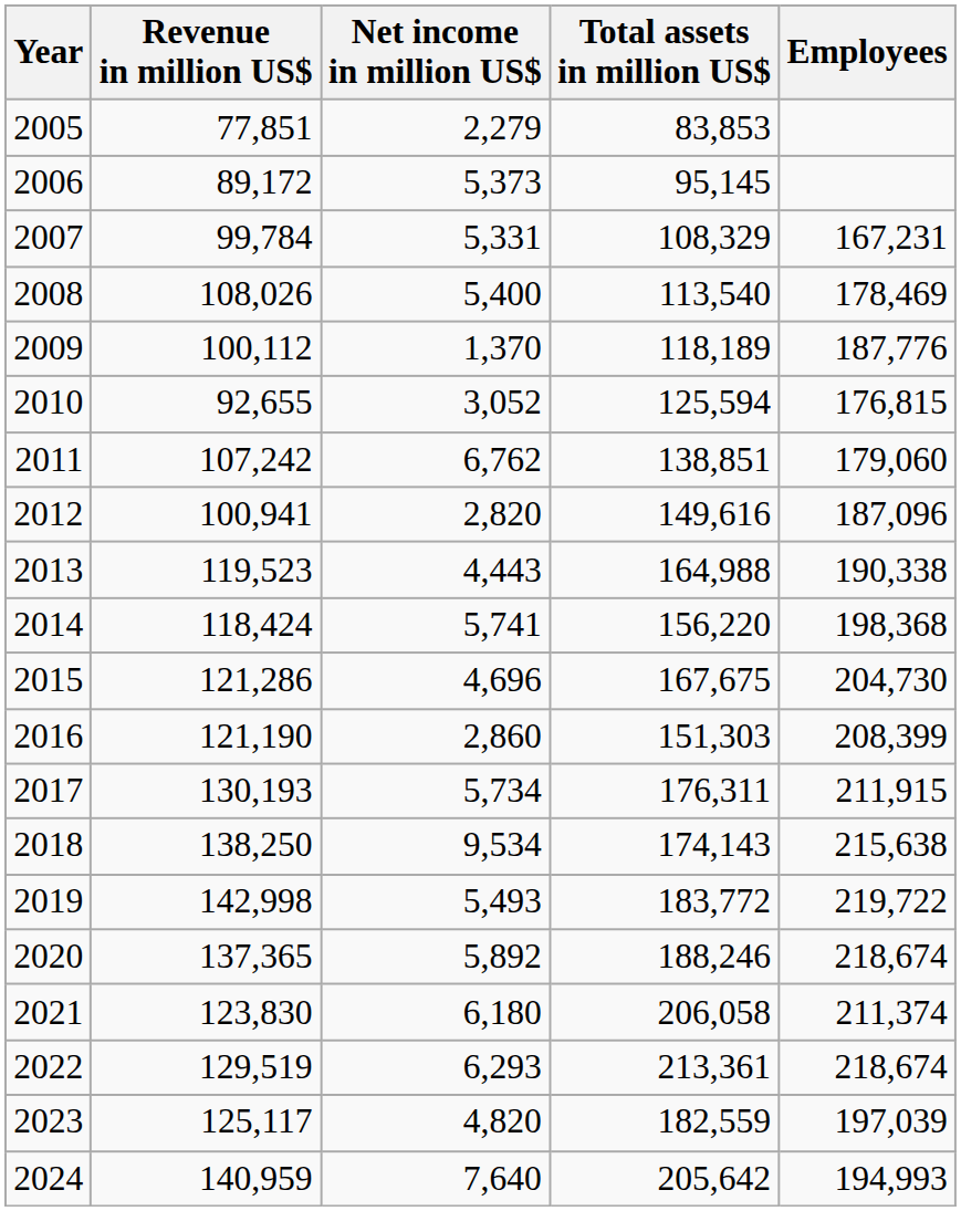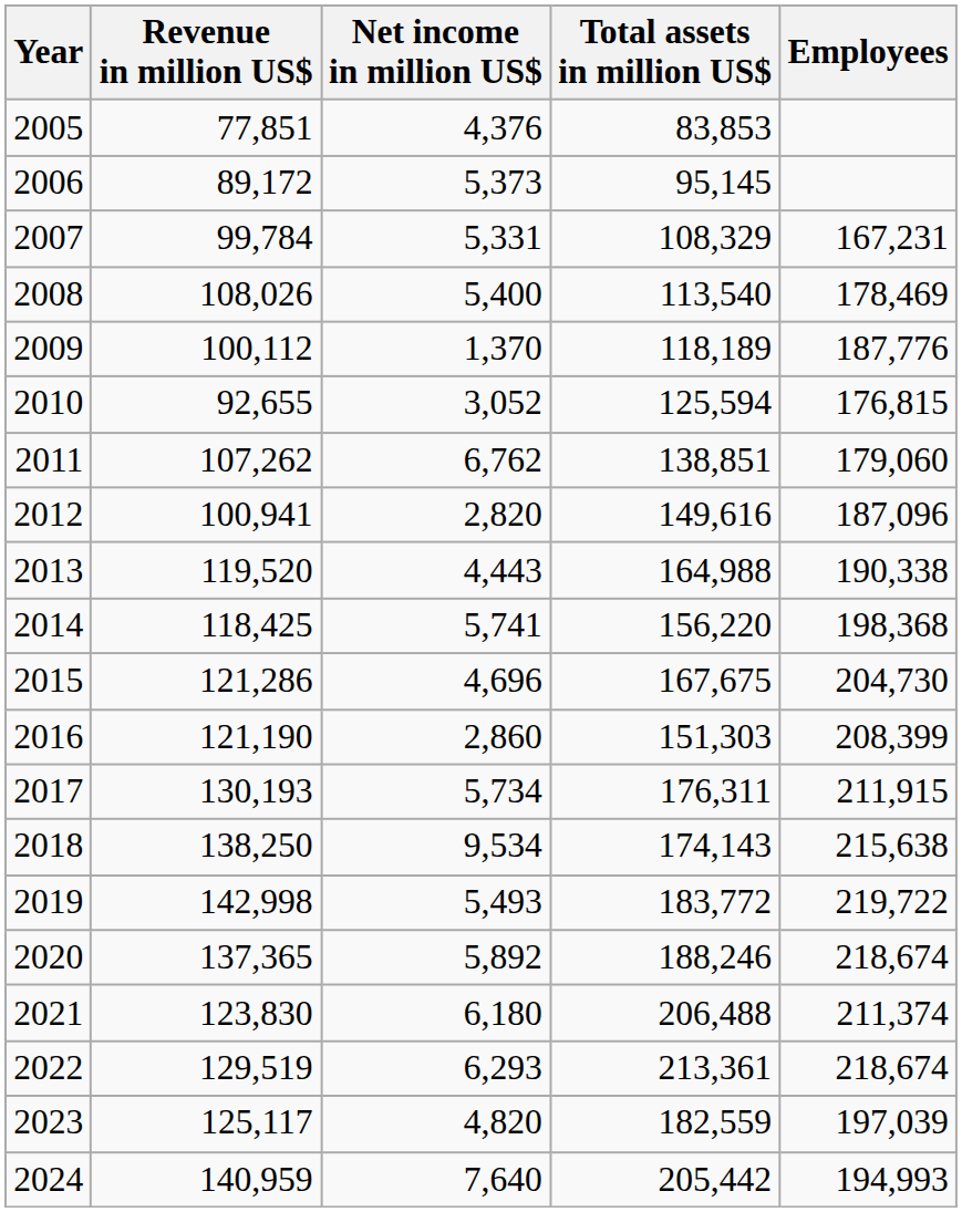 <table class="wikitable float-left" style="text-align: right;">
 <tr>
 <th>Year</th>
 <th>Revenue<br>in million US$</th>
 <th>Net income<br>in million US$</th>
 <th>Total assets<br>in million US$</th>
 <th>Employees</th>
 </tr>
 <tr>
 <td>2005</td>
 <td>77,851</td>
-<td>2,279</td>
+<td>4,376</td>
 <td>83,853</td>
 <td></td>
 </tr>
 <tr>
 <td>2006</td>
 <td>89,172</td>
 <td>5,373</td>
 <td>95,145</td>
 <td></td>
 </tr>
 <tr>
 <td>2007</td>
 <td>99,784</td>
 <td>5,331</td>
 <td>108,329</td>
 <td>167,231</td>
 </tr>
 <tr>
 <td>2008</td>
 <td>108,026</td>
 <td>5,400</td>
 <td>113,540</td>
 <td>178,469</td>
 </tr>
 <tr>
 <td>2009</td>
 <td>100,112</td>
 <td>1,370</td>
 <td>118,189</td>
 <td>187,776</td>
 </tr>
 <tr>
 <td>2010</td>
 <td>92,655</td>
 <td>3,052</td>
 <td>125,594</td>
 <td>176,815</td>
 </tr>
 <tr>
 <td>2011</td>
-<td>107,242</td>
+<td>107,262</td>
 <td>6,762</td>
 <td>138,851</td>
 <td>179,060</td>
 </tr>
 <tr>
 <td>2012</td>
 <td>100,941</td>
 <td>2,820</td>
 <td>149,616</td>
 <td>187,096</td>
 </tr>
 <tr>
 <td>2013</td>
-<td>119,523</td>
+<td>119,520</td>
 <td>4,443</td>
 <td>164,988</td>
 <td>190,338</td>
 </tr>
 <tr>
 <td>2014</td>
-<td>118,424</td>
+<td>118,425</td>
 <td>5,741</td>
 <td>156,220</td>
 <td>198,368</td>
 </tr>
 <tr>
 <td>2015</td>
 <td>121,286</td>
 <td>4,696</td>
 <td>167,675</td>
 <td>204,730</td>
 </tr>
 <tr>
 <td>2016</td>
 <td>121,190</td>
 <td>2,860</td>
 <td>151,303</td>
 <td>208,399</td>
 </tr>
 <tr>
 <td>2017</td>
 <td>130,193</td>
 <td>5,734</td>
 <td>176,311</td>
 <td>211,915</td>
 </tr>
 <tr>
 <td>2018</td>
 <td>138,250</td>
 <td>9,534</td>
 <td>174,143</td>
 <td>215,638</td>
 </tr>
 <tr>
 <td>2019</td>
 <td>142,998</td>
 <td>5,493</td>
 <td>183,772</td>
 <td>219,722</td>
 </tr>
 <tr>
 <td>2020</td>
 <td>137,365</td>
 <td>5,892</td>
 <td>188,246</td>
 <td>218,674</td>
 </tr>
 <tr>
 <td>2021</td>
 <td>123,830</td>
 <td>6,180</td>
-<td>206,058</td>
+<td>206,488</td>
 <td>211,374</td>
 </tr>
 <tr>
 <td>2022</td>
 <td>129,519</td>
 <td>6,293</td>
 <td>213,361</td>
 <td>218,674</td>
 </tr>
 <tr>
 <td>2023</td>
 <td>125,117</td>
 <td>4,820</td>
 <td>182,559</td>
 <td>197,039</td>
 </tr>
 <tr>
 <td>2024</td>
 <td>140,959</td>
 <td>7,640</td>
-<td>205,642</td>
+<td>205,442</td>
 <td>194,993</td>
 </tr>
 </table>
